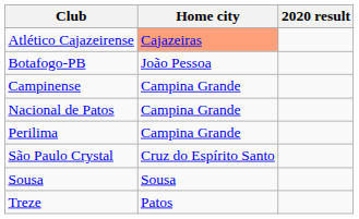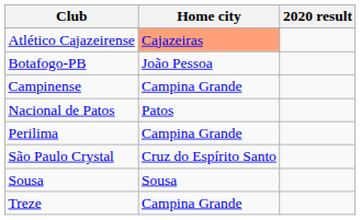 <table class="wikitable sortable">
 <tr>
 <th>Club</th>
 <th>Home city</th>
 <th>2020 result</th>
 </tr>
 <tr>
 <td><a href='#'>Atlético Cajazeirense</a></td>
 <td style="background: lightsalmon;"><a href='#'>Cajazeiras</a></td>
 <td></td>
 </tr>
 <tr>
 <td><a href='#'>Botafogo-PB</a></td>
 <td><a href='#'>João Pessoa</a></td>
 <td></td>
 </tr>
 <tr>
 <td><a href='#'>Campinense</a></td>
 <td><a href='#'>Campina Grande</a></td>
 <td></td>
 </tr>
 <tr>
 <td><a href='#'>Nacional de Patos</a></td>
-<td><a href='#'>Campina Grande</a></td>
+<td><a href='#'>Patos</a></td>
 <td></td>
 </tr>
 <tr>
 <td><a href='#'>Perilima</a></td>
 <td><a href='#'>Campina Grande</a></td>
 <td></td>
 </tr>
 <tr>
 <td><a href='#'>São Paulo Crystal</a></td>
 <td><a href='#'>Cruz do Espírito Santo</a></td>
 <td></td>
 </tr>
 <tr>
 <td><a href='#'>Sousa</a></td>
 <td><a href='#'>Sousa</a></td>
 <td></td>
 </tr>
 <tr>
 <td><a href='#'>Treze</a></td>
-<td><a href='#'>Patos</a></td>
+<td><a href='#'>Campina Grande</a></td>
 <td></td>
 </tr>
 </table>
